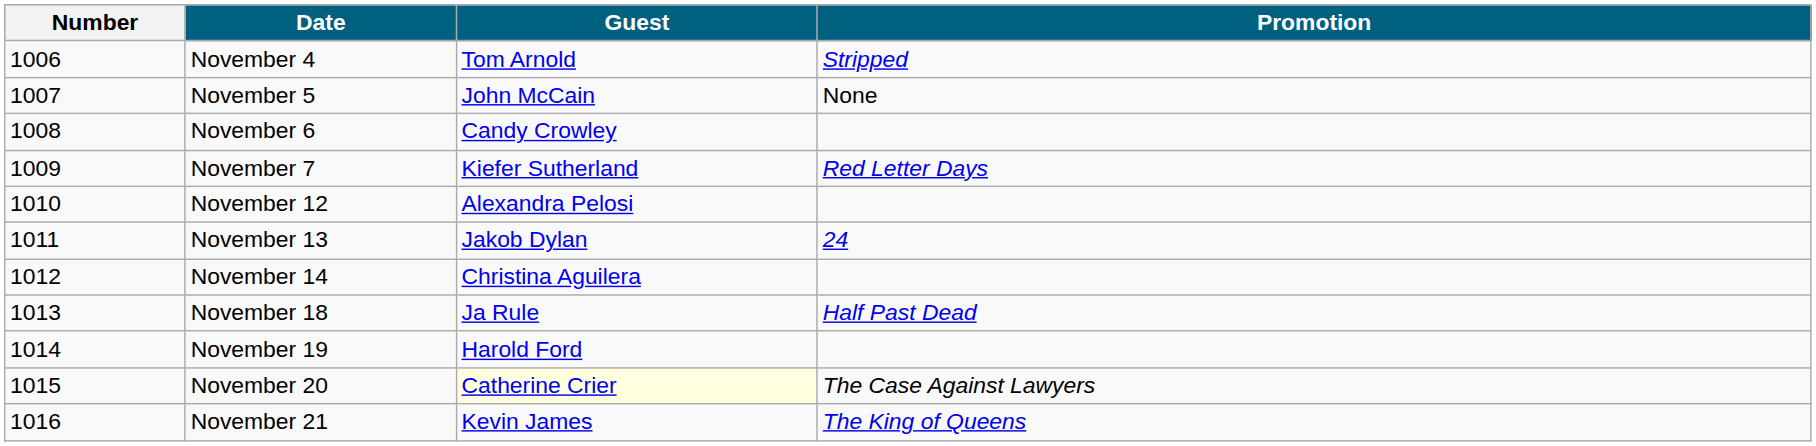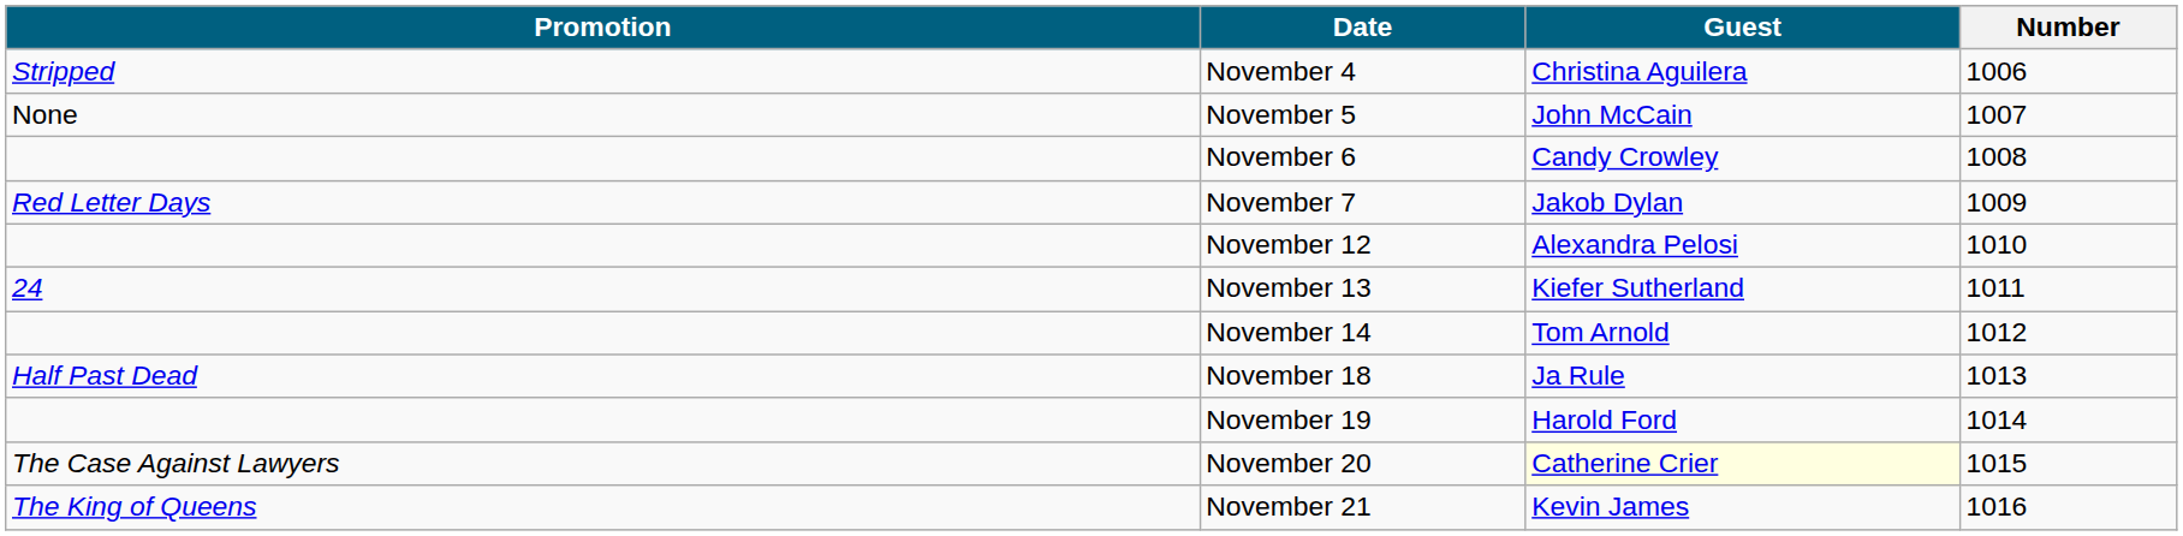 <table class="wikitable" width="100%">
 <tr bgcolor="#CCCCCC">
-<th>Number</th>
+<th width="55%" style="background:#006080; color:#FFFFFF">Promotion</th>
 <th width="15%" style="background:#006080; color:#FFFFFF">Date</th>
 <th width="20%" style="background:#006080; color:#FFFFFF">Guest</th>
-<th width="55%" style="background:#006080; color:#FFFFFF">Promotion</th>
+<th>Number</th>
 </tr>
 <tr>
+<td><em><a href='#'>Stripped</a></em></td>
+<td>November 4</td>
+<td><a href='#'>Christina Aguilera</a></td>
 <td>1006</td>
-<td>November 4</td>
-<td><a href='#'>Tom Arnold</a></td>
-<td><em><a href='#'>Stripped</a></em></td>
 </tr>
 <tr>
-<td>1007</td>
+<td>None</td>
 <td>November 5</td>
 <td><a href='#'>John McCain</a></td>
-<td>None</td>
+<td>1007</td>
 </tr>
 <tr>
-<td>1008</td>
+<td></td>
 <td>November 6</td>
 <td><a href='#'>Candy Crowley</a></td>
-<td></td>
+<td>1008</td>
 </tr>
 <tr>
+<td><em><a href='#'>Red Letter Days</a></em></td>
+<td>November 7</td>
+<td><a href='#'>Jakob Dylan</a></td>
 <td>1009</td>
-<td>November 7</td>
-<td><a href='#'>Kiefer Sutherland</a></td>
-<td><em><a href='#'>Red Letter Days</a></em></td>
 </tr>
 <tr>
-<td>1010</td>
+<td></td>
 <td>November 12</td>
 <td><a href='#'>Alexandra Pelosi</a></td>
-<td></td>
+<td>1010</td>
 </tr>
 <tr>
+<td><a href='#'><em>24</em></a></td>
+<td>November 13</td>
+<td><a href='#'>Kiefer Sutherland</a></td>
 <td>1011</td>
-<td>November 13</td>
-<td><a href='#'>Jakob Dylan</a></td>
-<td><a href='#'><em>24</em></a></td>
 </tr>
 <tr>
+<td></td>
+<td>November 14</td>
+<td><a href='#'>Tom Arnold</a></td>
 <td>1012</td>
-<td>November 14</td>
-<td><a href='#'>Christina Aguilera</a></td>
-<td></td>
 </tr>
 <tr>
-<td>1013</td>
+<td><em><a href='#'>Half Past Dead</a></em></td>
 <td>November 18</td>
 <td><a href='#'>Ja Rule</a></td>
-<td><em><a href='#'>Half Past Dead</a></em></td>
+<td>1013</td>
 </tr>
 <tr>
-<td>1014</td>
+<td></td>
 <td>November 19</td>
 <td><a href='#'>Harold Ford</a></td>
-<td></td>
+<td>1014</td>
 </tr>
 <tr>
-<td>1015</td>
+<td><em>The Case Against Lawyers</em></td>
 <td>November 20</td>
 <td style="background: lightyellow;"><a href='#'>Catherine Crier</a></td>
-<td><em>The Case Against Lawyers</em></td>
+<td>1015</td>
 </tr>
 <tr>
-<td>1016</td>
+<td><em><a href='#'>The King of Queens</a></em></td>
 <td>November 21</td>
 <td><a href='#'>Kevin James</a></td>
-<td><em><a href='#'>The King of Queens</a></em></td>
+<td>1016</td>
 </tr>
 </table>
